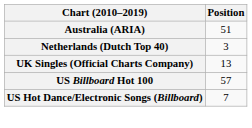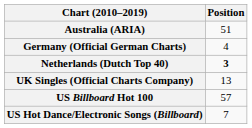 <table class="wikitable sortable plainrowheaders" style="text-align:center">
 <tr>
 <th scope="col">Chart (2010–2019)</th>
 <th scope="col">Position</th>
 </tr>
 <tr>
 <th scope="row">Australia (ARIA)</th>
 <td>51</td>
 </tr>
 <tr>
+<th scope="row">Germany (Official German Charts)</th>
+<td>4</td>
+</tr>
+<tr>
 <th scope="row">Netherlands (Dutch Top 40)</th>
-<td>3</td>
+<td><strong>3</strong></td>
 </tr>
 <tr>
 <th scope="row">UK Singles (Official Charts Company)</th>
 <td>13</td>
 </tr>
 <tr>
 <th scope="row">US <em>Billboard</em> Hot 100</th>
 <td>57</td>
 </tr>
 <tr>
 <th scope="row">US Hot Dance/Electronic Songs (<em>Billboard</em>)</th>
 <td>7</td>
 </tr>
 </table>
